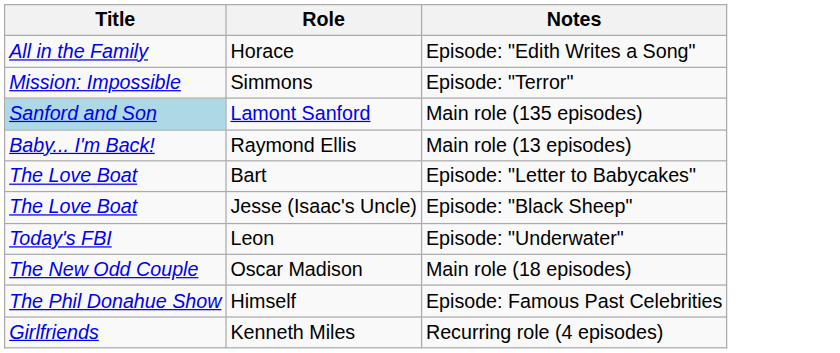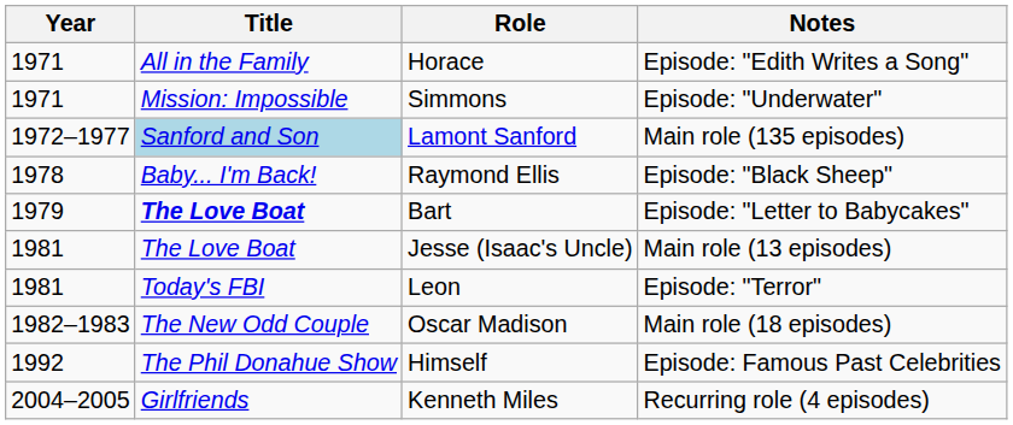 <table class="wikitable">
 <tr>
+<th>Year</th>
 <th>Title</th>
 <th>Role</th>
 <th>Notes</th>
 </tr>
 <tr>
+<td>1971</td>
 <td><em><a href='#'>All in the Family</a></em></td>
 <td>Horace</td>
 <td>Episode: "Edith Writes a Song"</td>
 </tr>
 <tr>
+<td>1971</td>
 <td><em><a href='#'>Mission: Impossible</a></em></td>
 <td>Simmons</td>
-<td>Episode: "Terror"</td>
+<td>Episode: "Underwater"</td>
 </tr>
 <tr>
+<td>1972–1977</td>
 <td style="background: lightblue;"><em><a href='#'>Sanford and Son</a></em></td>
 <td><a href='#'>Lamont Sanford</a></td>
 <td>Main role (135 episodes)</td>
 </tr>
 <tr>
+<td>1978</td>
 <td><em><a href='#'>Baby... I'm Back!</a></em></td>
 <td>Raymond Ellis</td>
-<td>Main role (13 episodes)</td>
+<td>Episode: "Black Sheep"</td>
 </tr>
 <tr>
-<td><em><a href='#'>The Love Boat</a></em></td>
+<td>1979</td>
+<td><strong><em><a href='#'>The Love Boat</a></em></strong></td>
 <td>Bart</td>
 <td>Episode: "Letter to Babycakes"</td>
 </tr>
 <tr>
+<td>1981</td>
 <td><em><a href='#'>The Love Boat</a></em></td>
 <td>Jesse (Isaac's Uncle)</td>
-<td>Episode: "Black Sheep"</td>
+<td>Main role (13 episodes)</td>
 </tr>
 <tr>
+<td>1981</td>
 <td><em><a href='#'>Today's FBI</a></em></td>
 <td>Leon</td>
-<td>Episode: "Underwater"</td>
+<td>Episode: "Terror"</td>
 </tr>
 <tr>
+<td>1982–1983</td>
 <td><em><a href='#'>The New Odd Couple</a></em></td>
 <td>Oscar Madison</td>
 <td>Main role (18 episodes)</td>
 </tr>
 <tr>
+<td>1992</td>
 <td><em><a href='#'>The Phil Donahue Show</a></em></td>
 <td>Himself</td>
 <td>Episode: Famous Past Celebrities</td>
 </tr>
 <tr>
+<td>2004–2005</td>
 <td><em><a href='#'>Girlfriends</a></em></td>
 <td>Kenneth Miles</td>
 <td>Recurring role (4 episodes)</td>
 </tr>
 </table>
